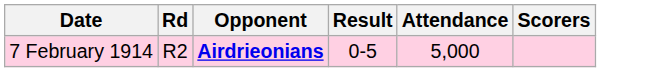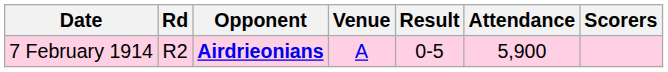 <table class="wikitable sortable" style="font-size:95%; text-align:center">
 <tr>
 <th>Date</th>
 <th>Rd</th>
 <th>Opponent</th>
+<th>Venue</th>
 <th>Result</th>
 <th>Attendance</th>
 <th>Scorers</th>
 </tr>
 <tr bgcolor = "#ffd0e3">
 <td>7 February 1914</td>
 <td>R2</td>
 <td><strong><a href='#'>Airdrieonians</a></strong></td>
+<td><a href='#'>A</a></td>
 <td>0-5</td>
-<td>5,000</td>
+<td>5,900</td>
 <td></td>
 </tr>
 </table>
